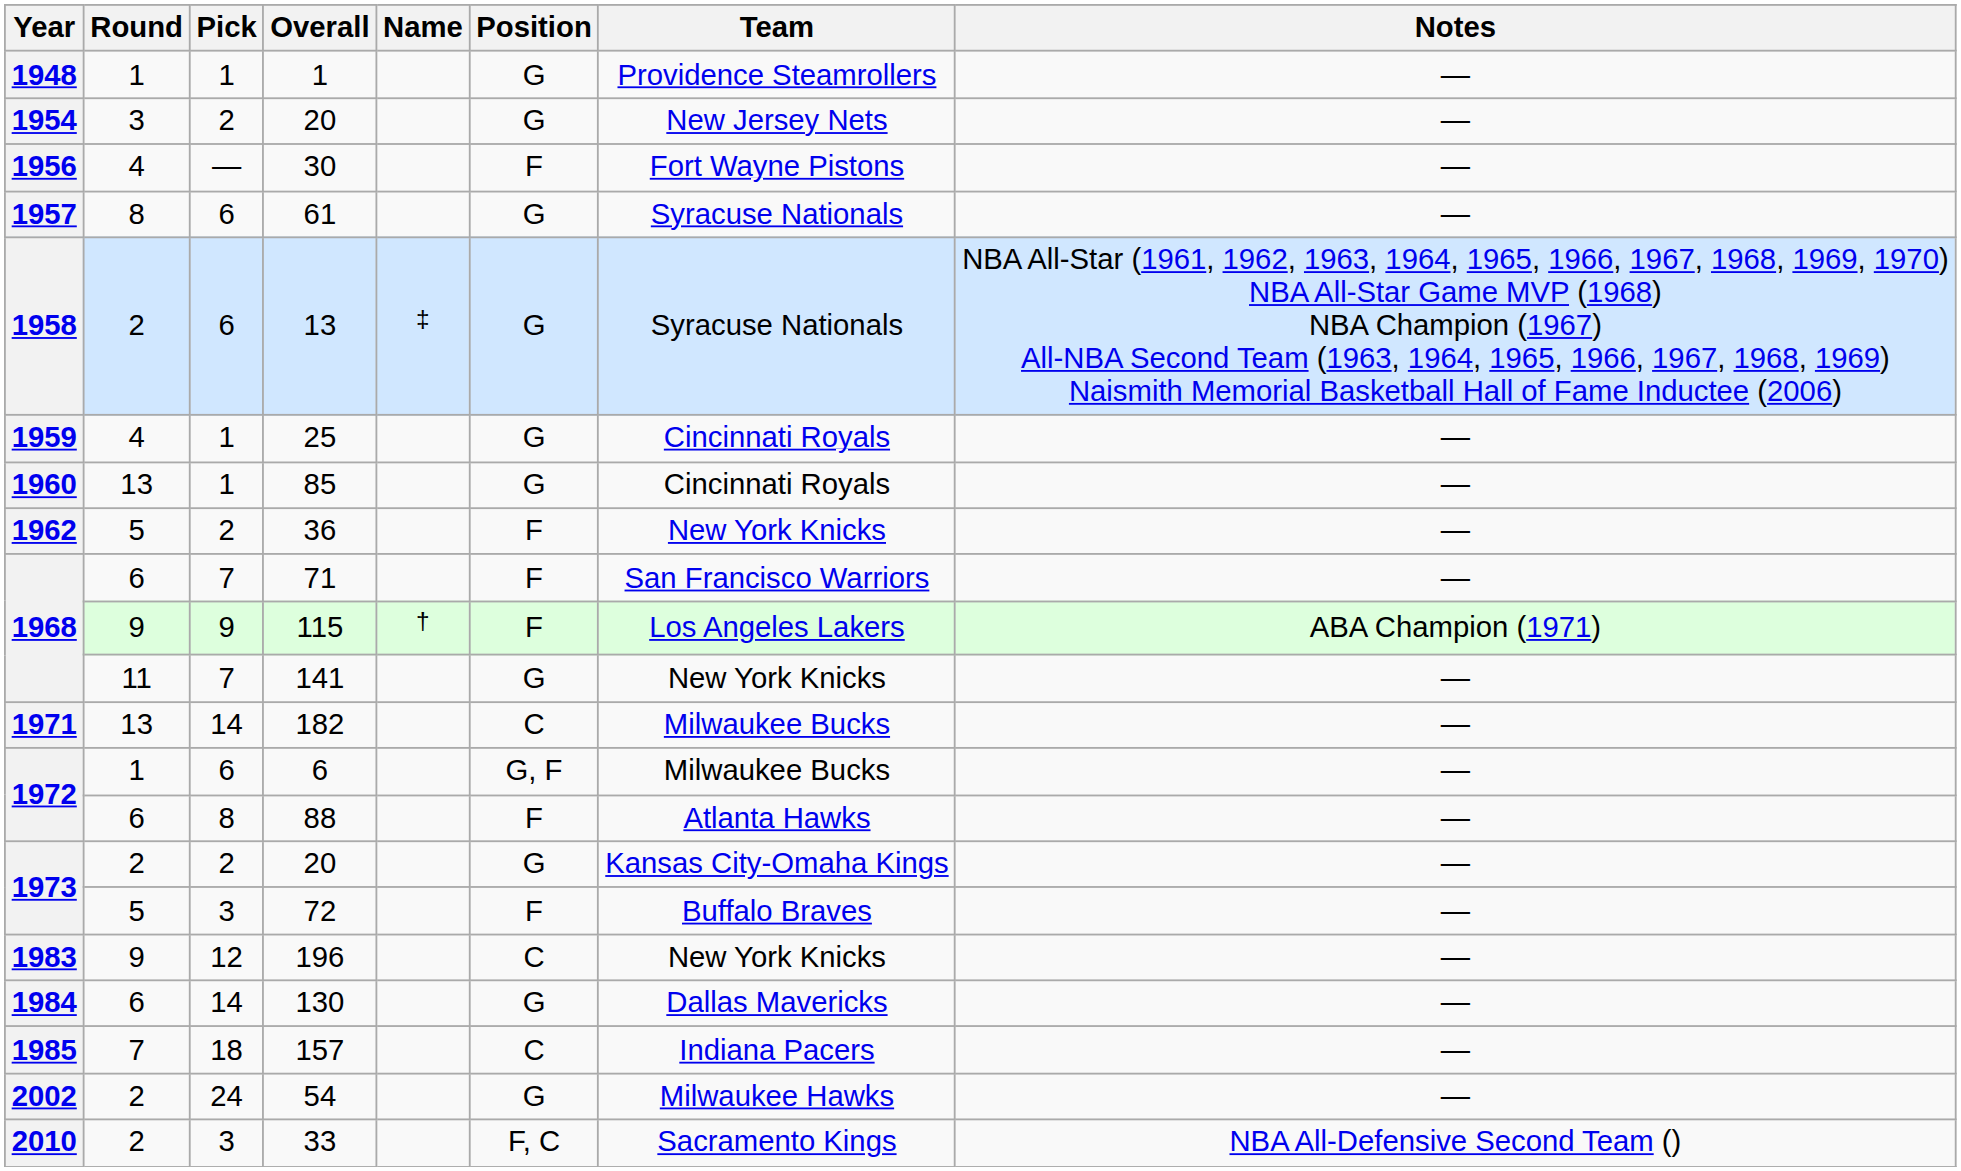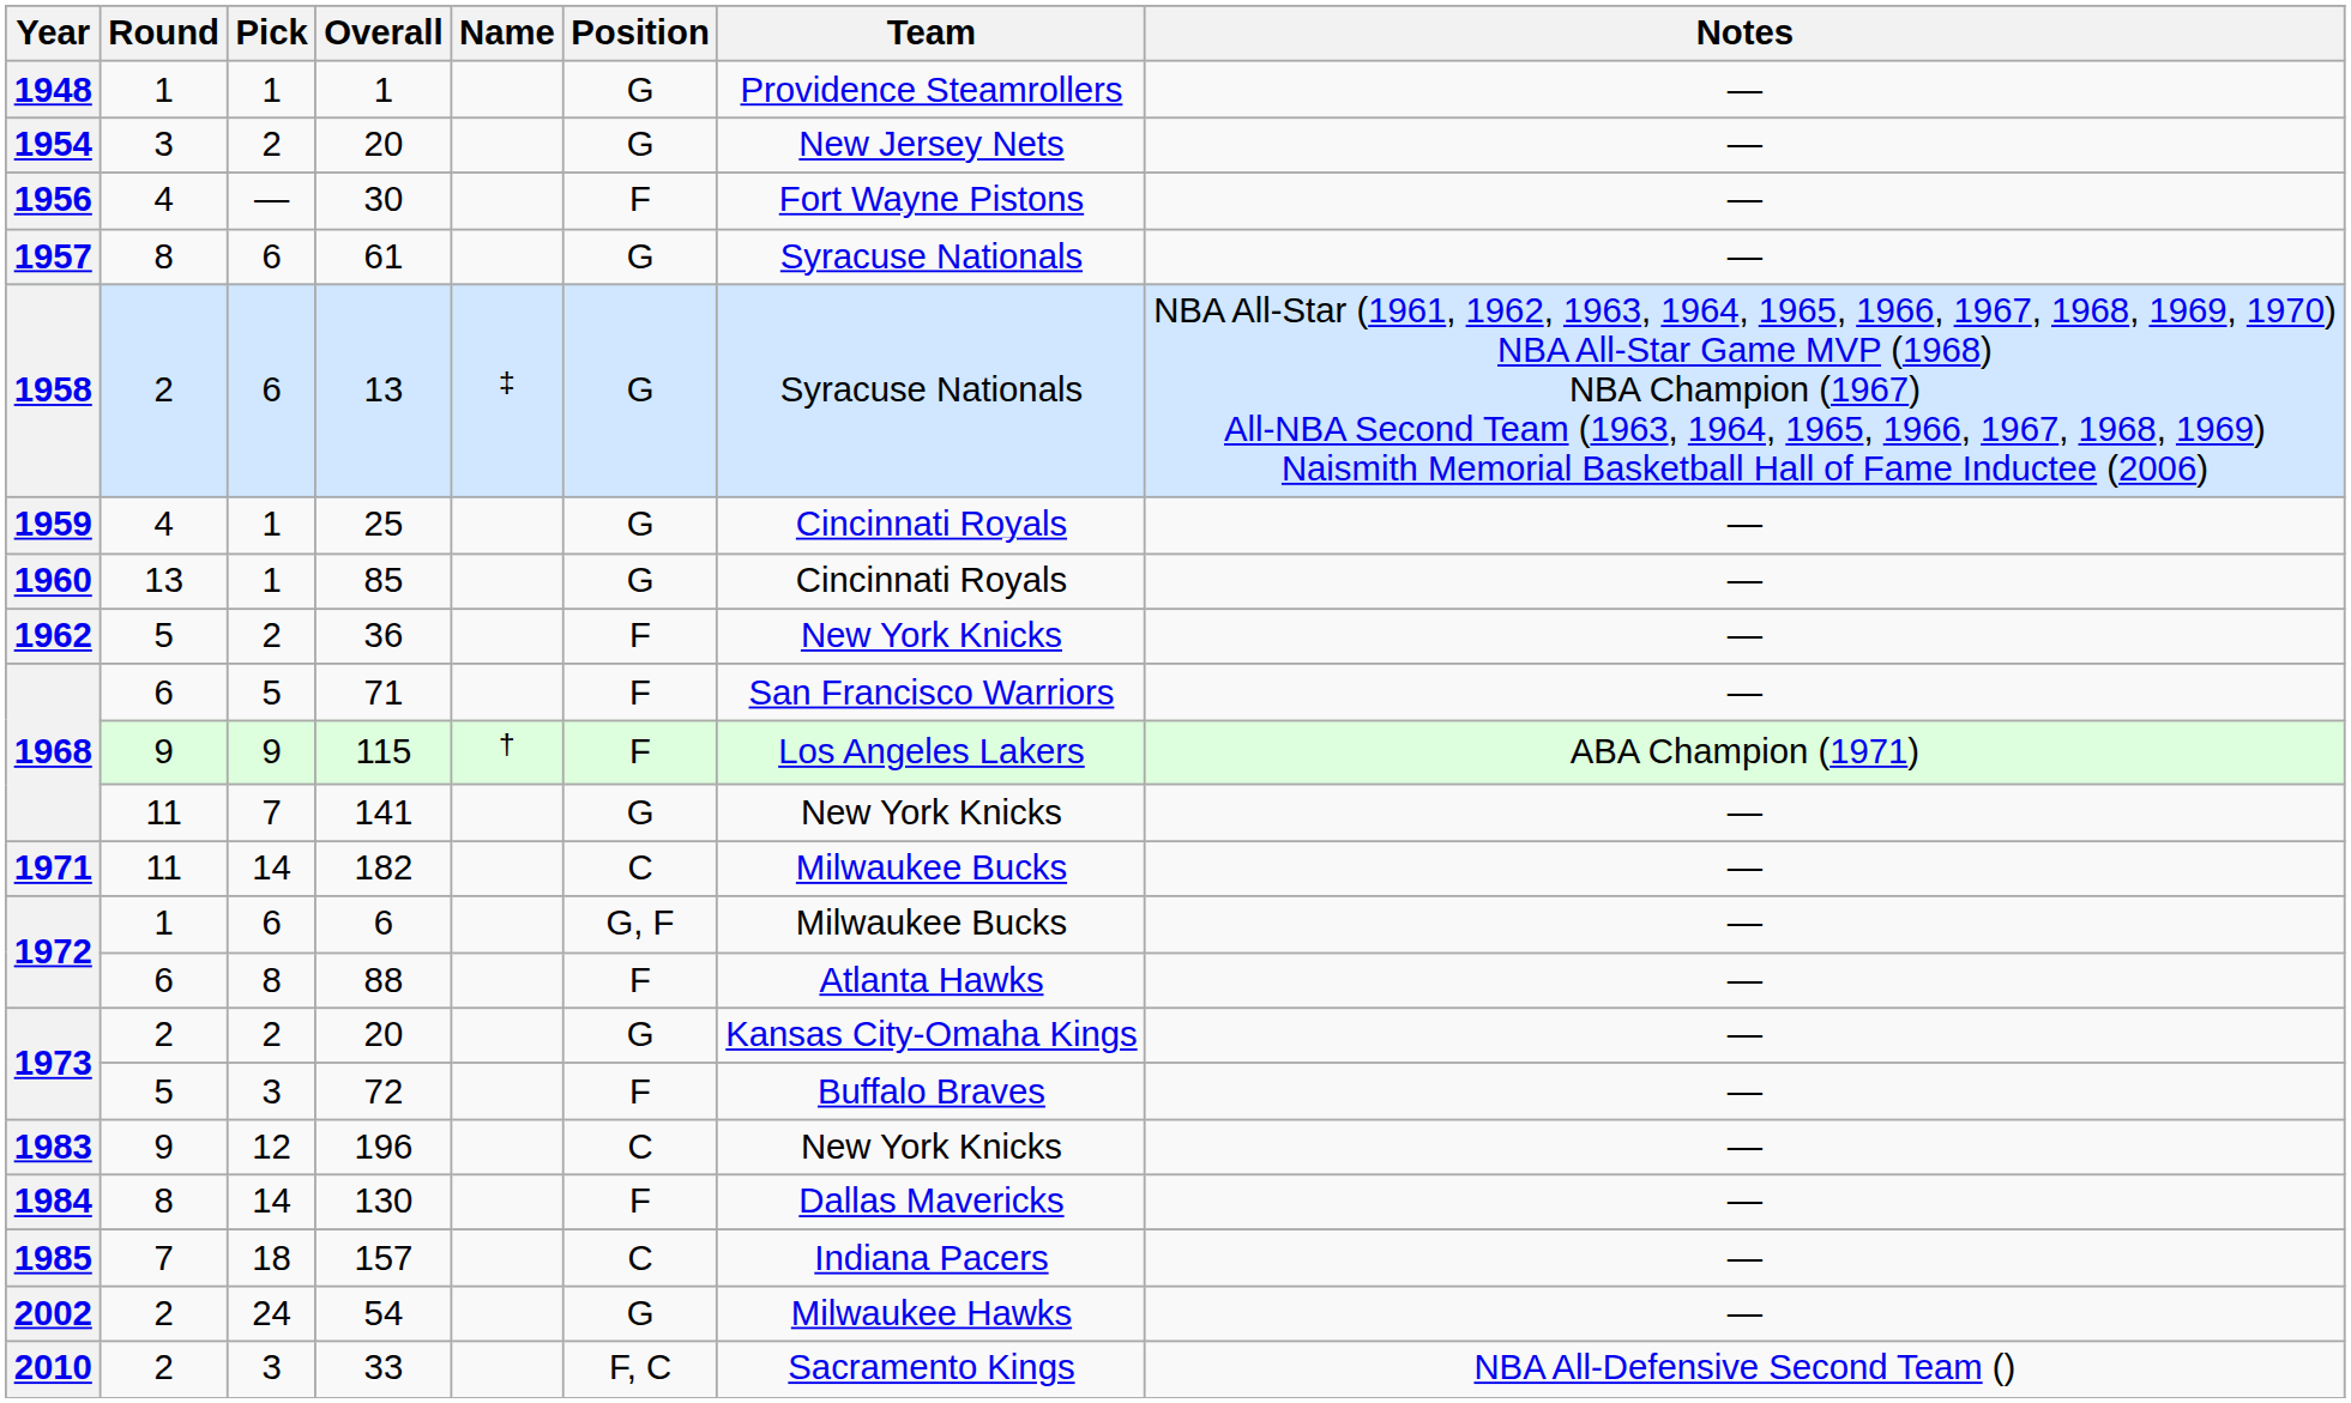 <table class="wikitable sortable" style="text-align:center">
 <tr>
 <th scope="col">Year</th>
 <th scope="col">Round</th>
 <th scope="col">Pick</th>
 <th scope="col">Overall</th>
 <th scope="col">Name</th>
 <th scope="col">Position</th>
 <th scope="col">Team</th>
 <th scope="col">Notes</th>
 </tr>
 <tr>
 <th scope="row" style="text-align:center;" rowspan="1"><a href='#'>1948</a></th>
 <td style="text-align:center;">1</td>
 <td style="text-align:center;">1</td>
 <td style="text-align:center;">1</td>
 <td style="text-align:center;"></td>
 <td style="text-align:center;">G</td>
 <td style="text-align:center;"><a href='#'>Providence Steamrollers</a></td>
 <td style="text-align:center;">—</td>
 </tr>
 <tr>
 <th scope="row" style="text-align:center;" rowspan="1"><a href='#'>1954</a></th>
 <td style="text-align:center;">3</td>
 <td style="text-align:center;">2</td>
 <td style="text-align:center;">20</td>
 <td style="text-align:center;"></td>
 <td style="text-align:center;">G</td>
 <td style="text-align:center;"><a href='#'>New Jersey Nets</a></td>
 <td style="text-align:center;">—</td>
 </tr>
 <tr>
 <th scope="row" style="text-align:center;" rowspan="1"><a href='#'>1956</a></th>
 <td style="text-align:center;">4</td>
 <td style="text-align:center;">—</td>
 <td style="text-align:center;">30</td>
 <td style="text-align:center;"></td>
 <td style="text-align:center;">F</td>
 <td style="text-align:center;"><a href='#'>Fort Wayne Pistons</a></td>
 <td style="text-align:center;">—</td>
 </tr>
 <tr>
 <th scope="row" style="text-align:center;" rowspan="1"><a href='#'>1957</a></th>
 <td style="text-align:center;">8</td>
 <td style="text-align:center;">6</td>
 <td style="text-align:center;">61</td>
 <td style="text-align:center;"></td>
 <td style="text-align:center;">G</td>
 <td style="text-align:center;"><a href='#'>Syracuse Nationals</a></td>
 <td style="text-align:center;">—</td>
 </tr>
 <tr style="background:#d0e7ff;">
 <th scope="row" style="text-align:center;" rowspan="1"><a href='#'>1958</a></th>
 <td style="text-align:center;">2</td>
 <td style="text-align:center;">6</td>
 <td style="text-align:center;">13</td>
 <td style="text-align:center;"><sup>‡</sup></td>
 <td style="text-align:center;">G</td>
 <td style="text-align:center;">Syracuse Nationals</td>
 <td style="text-align:center;">  NBA All-Star (<a href='#'>1961</a>, <a href='#'>1962</a>, <a href='#'>1963</a>, <a href='#'>1964</a>, <a href='#'>1965</a>, <a href='#'>1966</a>, <a href='#'>1967</a>, <a href='#'>1968</a>, <a href='#'>1969</a>, <a href='#'>1970</a>) <br> <a href='#'>NBA All-Star Game MVP</a> (<a href='#'>1968</a>) <br> NBA Champion (<a href='#'>1967</a>) <br> <a href='#'>All-NBA Second Team</a> (<a href='#'>1963</a>, <a href='#'>1964</a>, <a href='#'>1965</a>, <a href='#'>1966</a>, <a href='#'>1967</a>, <a href='#'>1968</a>, <a href='#'>1969</a>) <br> <a href='#'>Naismith Memorial Basketball Hall of Fame Inductee</a> (<a href='#'>2006</a>)</td>
 </tr>
 <tr>
 <th scope="row" style="text-align:center;" rowspan="1"><a href='#'>1959</a></th>
 <td style="text-align:center;">4</td>
 <td style="text-align:center;">1</td>
 <td style="text-align:center;">25</td>
 <td style="text-align:center;"></td>
 <td style="text-align:center;">G</td>
 <td style="text-align:center;"><a href='#'>Cincinnati Royals</a></td>
 <td style="text-align:center;">—</td>
 </tr>
 <tr>
 <th scope="row" style="text-align:center;" rowspan="1"><a href='#'>1960</a></th>
 <td style="text-align:center;">13</td>
 <td style="text-align:center;">1</td>
 <td style="text-align:center;">85</td>
 <td style="text-align:center;"></td>
 <td style="text-align:center;">G</td>
 <td style="text-align:center;">Cincinnati Royals</td>
 <td style="text-align:center;">—</td>
 </tr>
 <tr>
 <th scope="row" style="text-align:center;" rowspan="1"><a href='#'>1962</a></th>
 <td style="text-align:center;">5</td>
 <td style="text-align:center;">2</td>
 <td style="text-align:center;">36</td>
 <td style="text-align:center;"></td>
 <td style="text-align:center;">F</td>
 <td style="text-align:center;"><a href='#'>New York Knicks</a></td>
 <td style="text-align:center;">—</td>
 </tr>
 <tr>
 <th scope="row" style="text-align:center;" rowspan="3"><a href='#'>1968</a></th>
 <td style="text-align:center;">6</td>
-<td style="text-align:center;">7</td>
+<td style="text-align:center;">5</td>
 <td style="text-align:center;">71</td>
 <td style="text-align:center;"></td>
 <td style="text-align:center;">F</td>
 <td style="text-align:center;"><a href='#'>San Francisco Warriors</a></td>
 <td style="text-align:center;">—</td>
 </tr>
 <tr style="background:#dfd;">
 <td style="text-align:center;">9</td>
 <td style="text-align:center;">9</td>
 <td style="text-align:center;">115</td>
 <td style="text-align:center;"><sup>†</sup></td>
 <td style="text-align:center;">F</td>
 <td style="text-align:center;"><a href='#'>Los Angeles Lakers</a></td>
 <td style="text-align:center;"> ABA Champion (<a href='#'>1971</a>)</td>
 </tr>
 <tr>
 <td style="text-align:center;">11</td>
 <td style="text-align:center;">7</td>
 <td style="text-align:center;">141</td>
 <td style="text-align:center;"></td>
 <td style="text-align:center;">G</td>
 <td style="text-align:center;">New York Knicks</td>
 <td style="text-align:center;">—</td>
 </tr>
 <tr>
 <th scope="row" style="text-align:center;" rowspan="1"><a href='#'>1971</a></th>
-<td style="text-align:center;">13</td>
+<td style="text-align:center;">11</td>
 <td style="text-align:center;">14</td>
 <td style="text-align:center;">182</td>
 <td style="text-align:center;"></td>
 <td style="text-align:center;">C</td>
 <td style="text-align:center;"><a href='#'>Milwaukee Bucks</a></td>
 <td style="text-align:center;">—</td>
 </tr>
 <tr>
 <th scope="row" style="text-align:center;" rowspan="2"><a href='#'>1972</a></th>
 <td style="text-align:center;">1</td>
 <td style="text-align:center;">6</td>
 <td style="text-align:center;">6</td>
 <td style="text-align:center;"></td>
 <td style="text-align:center;">G, F</td>
 <td style="text-align:center;">Milwaukee Bucks</td>
 <td style="text-align:center;">—</td>
 </tr>
 <tr>
 <td style="text-align:center;">6</td>
 <td style="text-align:center;">8</td>
 <td style="text-align:center;">88</td>
 <td style="text-align:center;"></td>
 <td style="text-align:center;">F</td>
 <td style="text-align:center;"><a href='#'>Atlanta Hawks</a></td>
 <td style="text-align:center;">—</td>
 </tr>
 <tr>
 <th scope="row" style="text-align:center;" rowspan="2"><a href='#'>1973</a></th>
 <td style="text-align:center;">2</td>
 <td style="text-align:center;">2</td>
 <td style="text-align:center;">20</td>
 <td style="text-align:center;"></td>
 <td style="text-align:center;">G</td>
 <td style="text-align:center;"><a href='#'>Kansas City-Omaha Kings</a></td>
 <td style="text-align:center;">—</td>
 </tr>
 <tr>
 <td style="text-align:center;">5</td>
 <td style="text-align:center;">3</td>
 <td style="text-align:center;">72</td>
 <td style="text-align:center;"></td>
 <td style="text-align:center;">F</td>
 <td style="text-align:center;"><a href='#'>Buffalo Braves</a></td>
 <td style="text-align:center;">—</td>
 </tr>
 <tr>
 <th scope="row" style="text-align:center;" rowspan="1"><a href='#'>1983</a></th>
 <td style="text-align:center;">9</td>
 <td style="text-align:center;">12</td>
 <td style="text-align:center;">196</td>
 <td style="text-align:center;"></td>
 <td style="text-align:center;">C</td>
 <td style="text-align:center;">New York Knicks</td>
 <td style="text-align:center;">—</td>
 </tr>
 <tr>
 <th scope="row" style="text-align:center;" rowspan="1"><a href='#'>1984</a></th>
-<td style="text-align:center;">6</td>
+<td style="text-align:center;">8</td>
 <td style="text-align:center;">14</td>
 <td style="text-align:center;">130</td>
 <td style="text-align:center;"></td>
-<td style="text-align:center;">G</td>
+<td style="text-align:center;">F</td>
 <td style="text-align:center;"><a href='#'>Dallas Mavericks</a></td>
 <td style="text-align:center;">—</td>
 </tr>
 <tr>
 <th scope="row" style="text-align:center;" rowspan="1"><a href='#'>1985</a></th>
 <td style="text-align:center;">7</td>
 <td style="text-align:center;">18</td>
 <td style="text-align:center;">157</td>
 <td style="text-align:center;"></td>
 <td style="text-align:center;">C</td>
 <td style="text-align:center;"><a href='#'>Indiana Pacers</a></td>
 <td style="text-align:center;">—</td>
 </tr>
 <tr>
 <th scope="row" style="text-align:center;" rowspan="1"><a href='#'>2002</a></th>
 <td style="text-align:center;">2</td>
 <td style="text-align:center;">24</td>
 <td style="text-align:center;">54</td>
 <td style="text-align:center;"></td>
 <td style="text-align:center;">G</td>
 <td style="text-align:center;"><a href='#'>Milwaukee Hawks</a></td>
 <td style="text-align:center;">—</td>
 </tr>
 <tr>
 <th scope="row" style="text-align:center;" rowspan="1"><a href='#'>2010</a></th>
 <td style="text-align:center;">2</td>
 <td style="text-align:center;">3</td>
 <td style="text-align:center;">33</td>
 <td style="text-align:center;"></td>
 <td style="text-align:center;">F, C</td>
 <td style="text-align:center;"><a href='#'>Sacramento Kings</a></td>
 <td style="text-align:center;"> <a href='#'>NBA All-Defensive Second Team</a> ()</td>
 </tr>
 </table>
